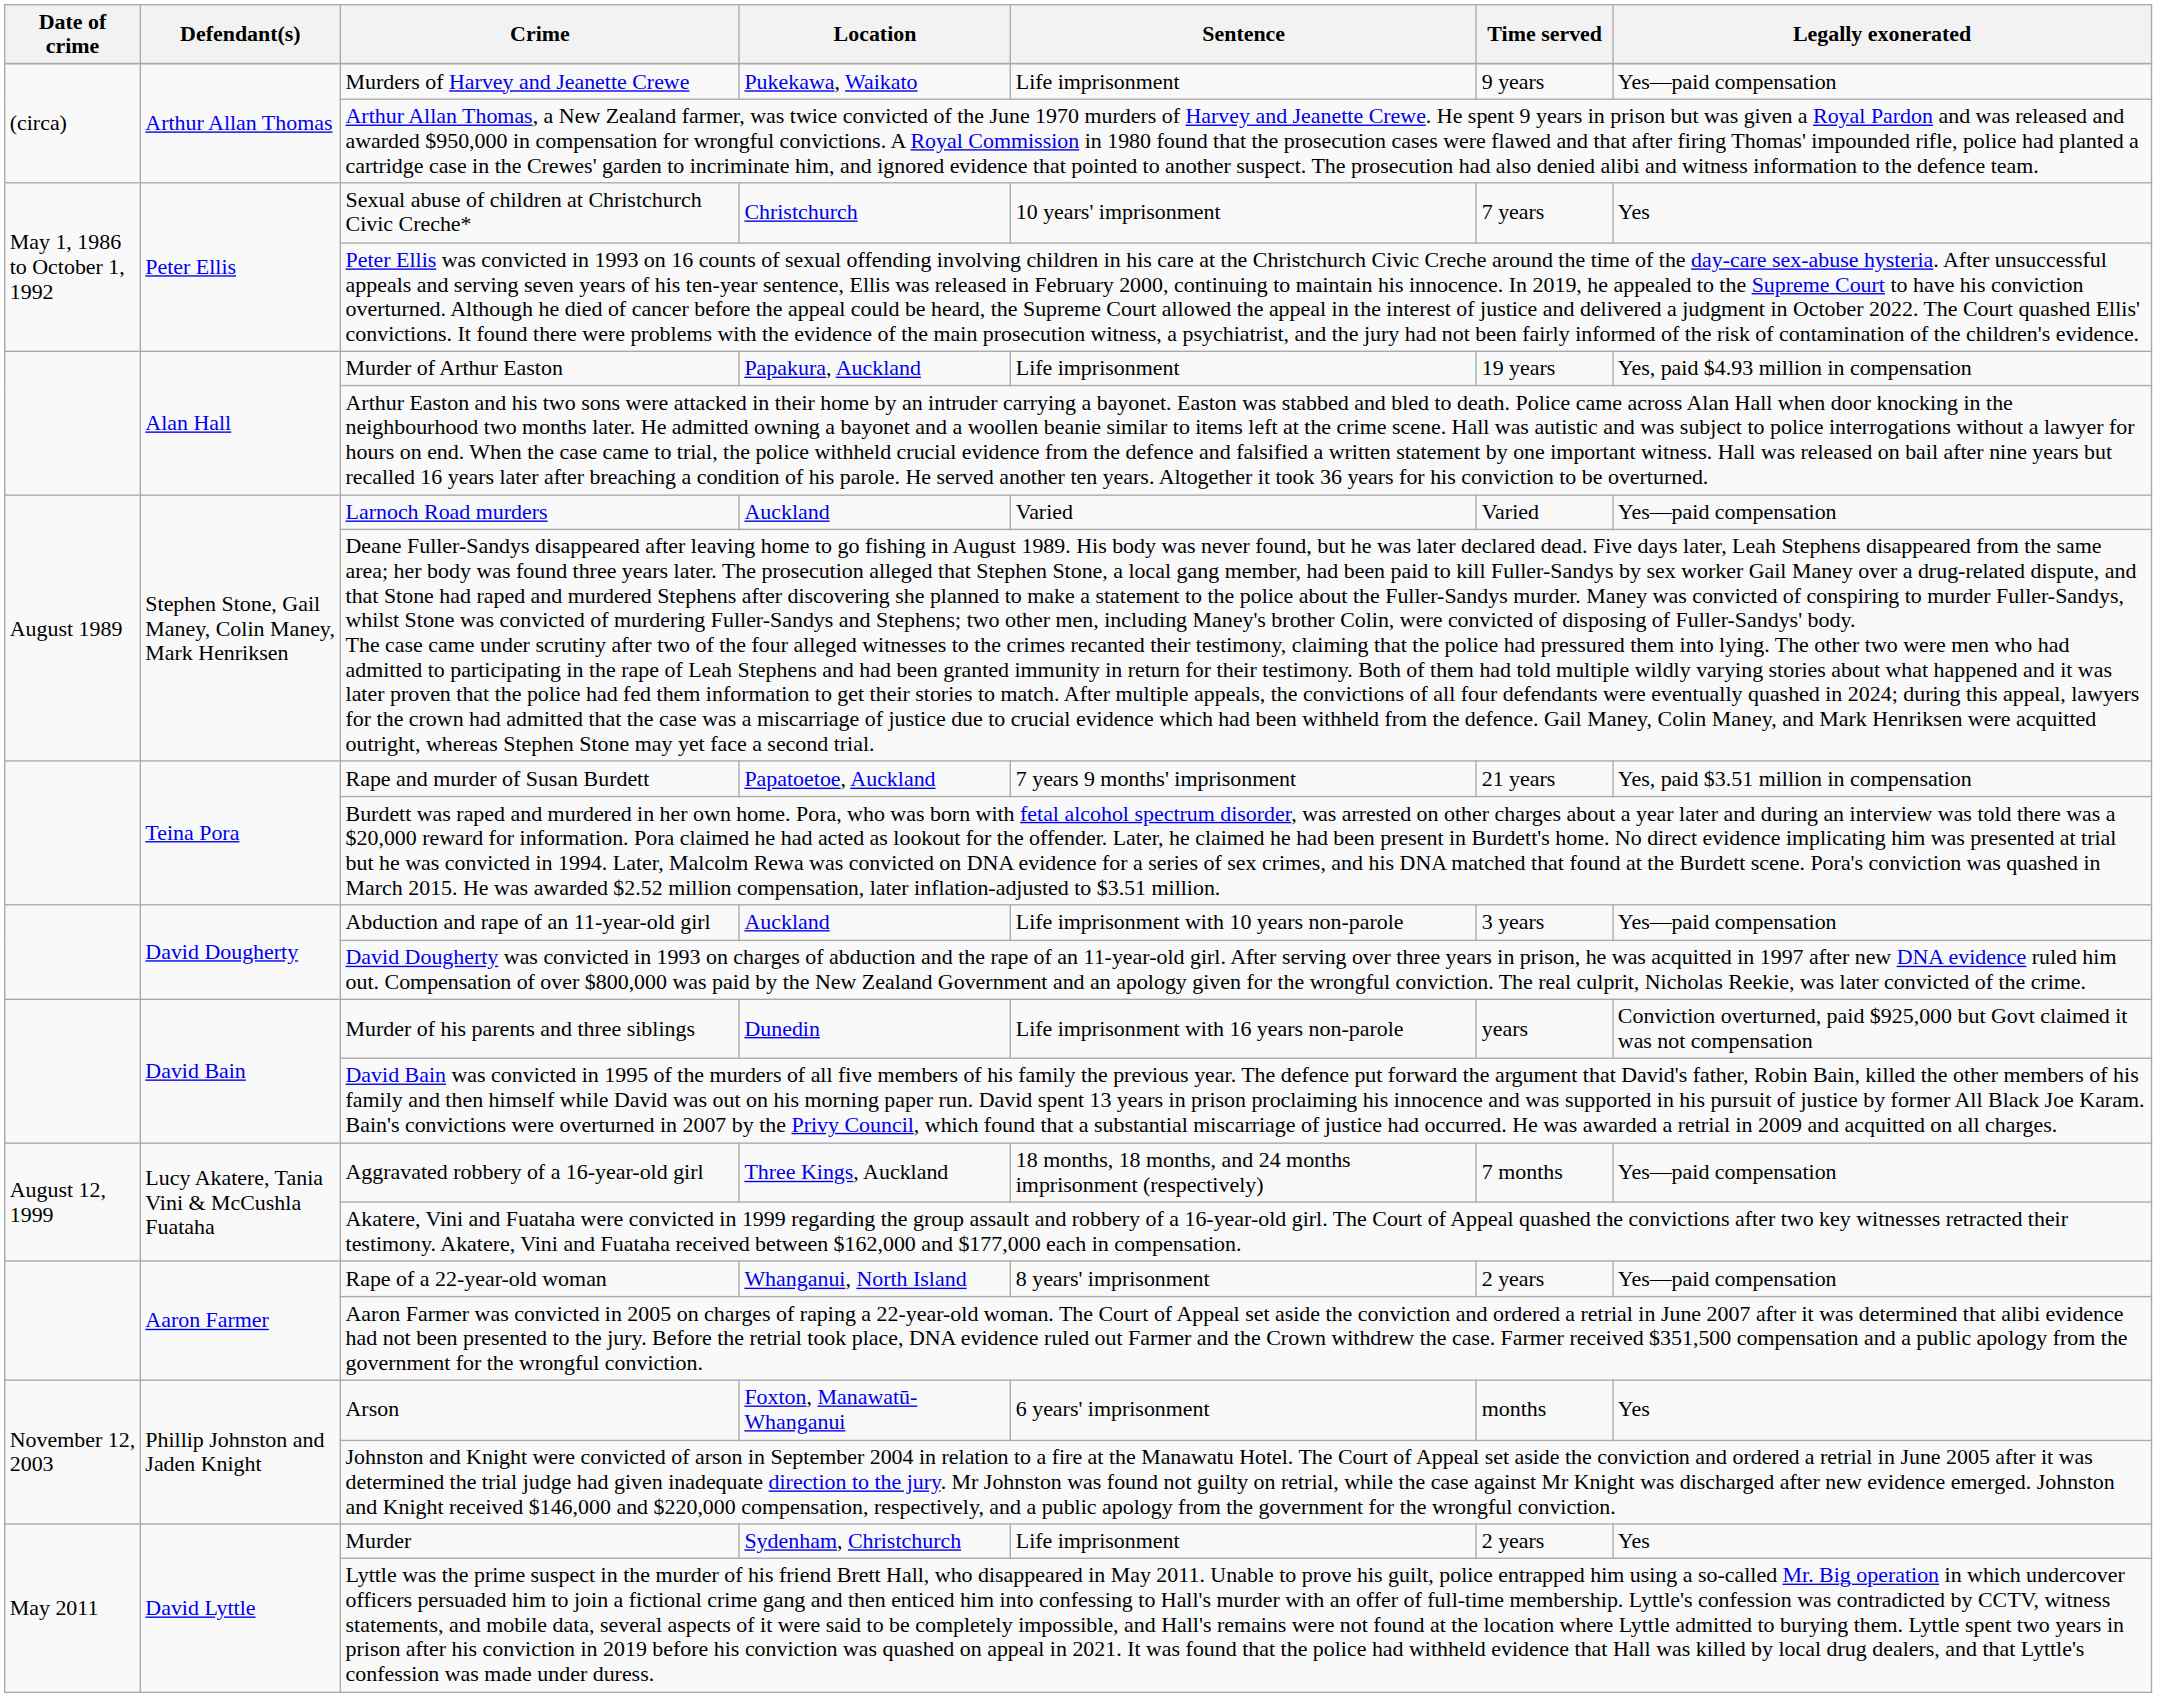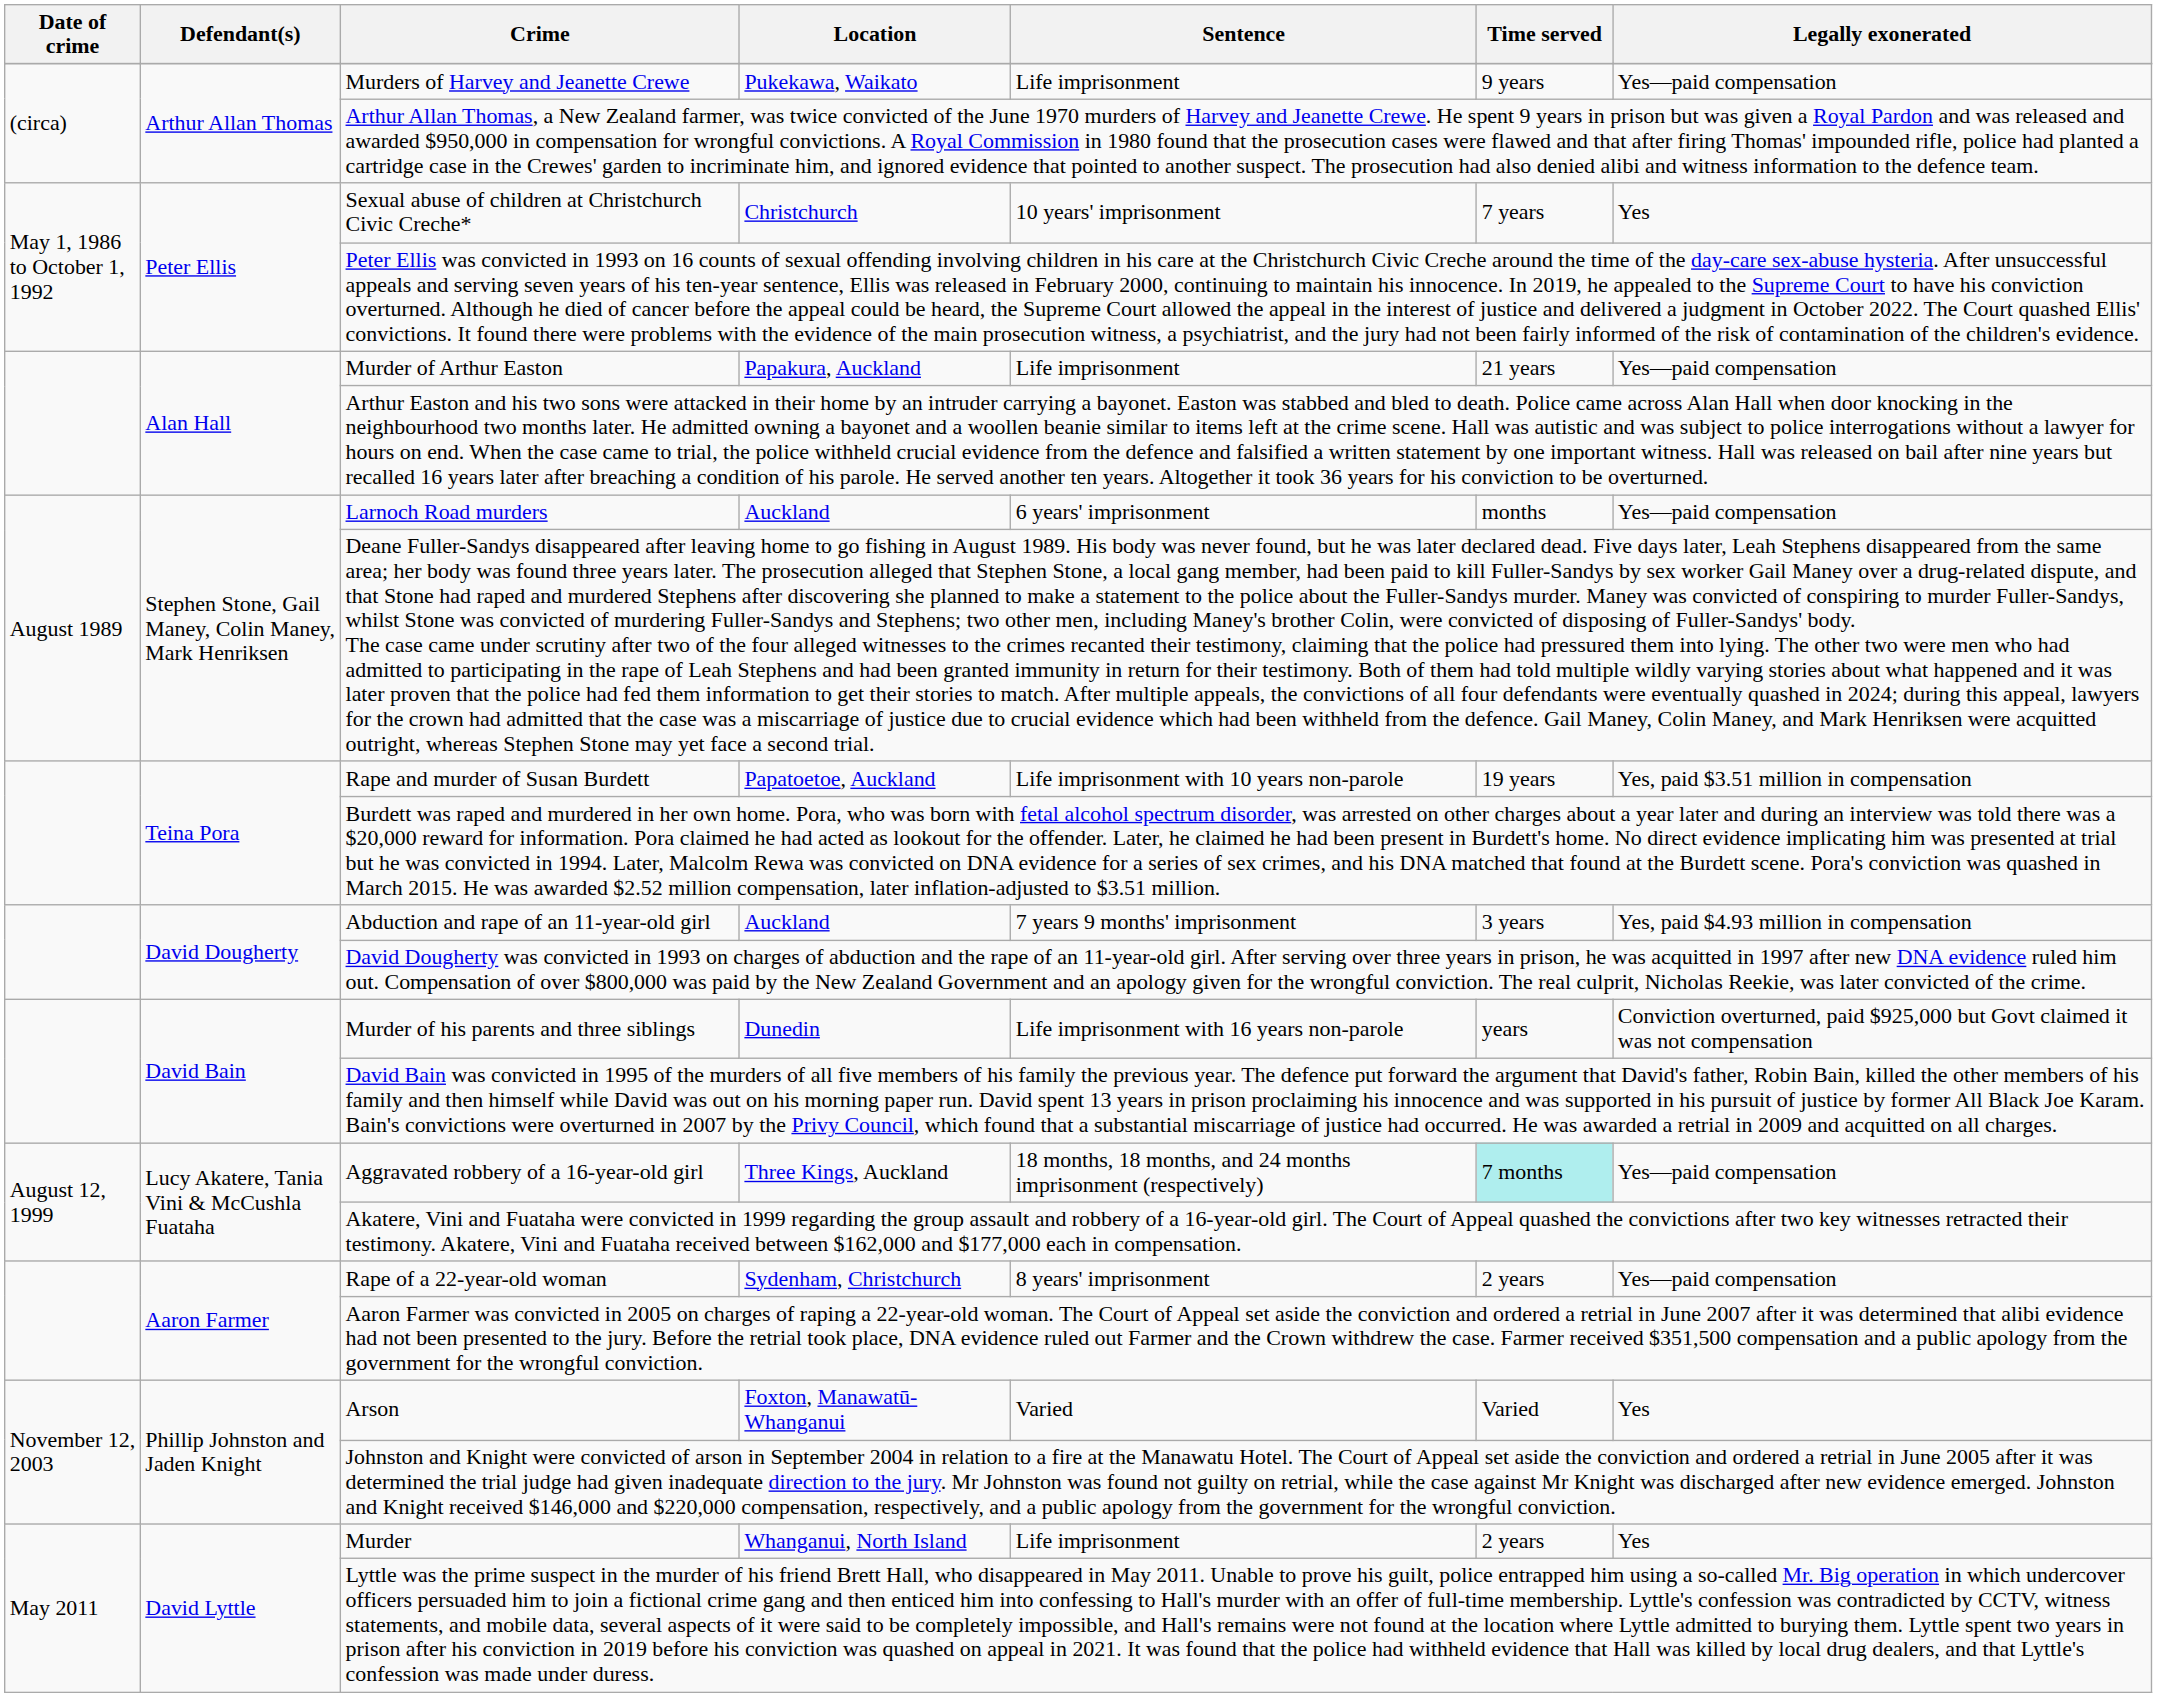 <table class="wikitable sortable">
 <tr>
 <th>Date of crime</th>
 <th>Defendant(s)</th>
 <th>Crime</th>
 <th>Location</th>
 <th>Sentence</th>
 <th>Time served</th>
 <th>Legally exonerated</th>
 </tr>
 <tr>
 </tr>
 <tr ->
 <td rowspan="2"> (circa)</td>
 <td rowspan="2"><a href='#'>Arthur Allan Thomas</a></td>
 <td>Murders of <a href='#'>Harvey and Jeanette Crewe</a></td>
 <td><a href='#'>Pukekawa</a>, <a href='#'>Waikato</a></td>
 <td>Life imprisonment</td>
 <td>9 years</td>
 <td>Yes—paid compensation</td>
 </tr>
 <tr>
 <td colspan=5><a href='#'>Arthur Allan Thomas</a>, a New Zealand farmer, was twice convicted of the June 1970 murders of <a href='#'>Harvey and Jeanette Crewe</a>. He spent 9 years in prison but was given a <a href='#'>Royal Pardon</a> and was released and awarded $950,000 in compensation for wrongful convictions. A <a href='#'>Royal Commission</a> in 1980 found that the prosecution cases were flawed and that after firing Thomas' impounded rifle, police had planted a cartridge case in the Crewes' garden to incriminate him, and ignored evidence that pointed to another suspect. The prosecution had also denied alibi and witness information to the defence team.</td>
 </tr>
 <tr>
 <td rowspan="2">May 1, 1986 to October 1, 1992</td>
 <td rowspan="2"><a href='#'>Peter Ellis</a></td>
 <td>Sexual abuse of children at Christchurch Civic Creche*</td>
 <td><a href='#'>Christchurch</a></td>
 <td>10 years' imprisonment</td>
 <td>7 years</td>
 <td>Yes</td>
 </tr>
 <tr>
 <td colspan="5"><a href='#'>Peter Ellis</a> was convicted in 1993 on 16 counts of sexual offending involving children in his care at the Christchurch Civic Creche around the time of the <a href='#'>day-care sex-abuse hysteria</a>. After unsuccessful appeals and serving seven years of his ten-year sentence, Ellis was released in February 2000, continuing to maintain his innocence. In 2019, he appealed to the <a href='#'>Supreme Court</a> to have his conviction overturned. Although he died of cancer before the appeal could be heard, the Supreme Court allowed the appeal in the interest of justice and delivered a judgment in October 2022. The Court quashed Ellis' convictions. It found there were problems with the evidence of the main prosecution witness, a psychiatrist, and the jury had not been fairly informed of the risk of contamination of the children's evidence.</td>
 </tr>
 <tr ->
 <td rowspan="2"></td>
 <td rowspan="2"><a href='#'>Alan Hall</a></td>
 <td>Murder of Arthur Easton</td>
 <td><a href='#'>Papakura</a>, <a href='#'>Auckland</a></td>
 <td>Life imprisonment</td>
-<td>19 years</td>
-<td>Yes, paid $4.93 million in compensation</td>
+<td>21 years</td>
+<td>Yes—paid compensation</td>
 </tr>
 <tr>
 <td colspan=5>Arthur Easton and his two sons were attacked in their home by an intruder carrying a bayonet. Easton was stabbed and bled to death. Police came across Alan Hall when door knocking in the neighbourhood two months later. He admitted owning a bayonet and a woollen beanie similar to items left at the crime scene. Hall was autistic and was subject to police interrogations without a lawyer for hours on end. When the case came to trial, the police withheld crucial evidence from the defence and falsified a written statement by one important witness. Hall was released on bail after nine years but recalled 16 years later after breaching a condition of his parole. He served another ten years. Altogether it took 36 years for his conviction to be overturned.</td>
 </tr>
 <tr ->
 <td rowspan="2">August 1989</td>
 <td rowspan="2">Stephen Stone, Gail Maney, Colin Maney, Mark Henriksen</td>
 <td><a href='#'>Larnoch Road murders</a></td>
 <td><a href='#'>Auckland</a></td>
-<td>Varied</td>
-<td>Varied</td>
+<td>6 years' imprisonment</td>
+<td> months</td>
 <td>Yes—paid compensation</td>
 </tr>
 <tr>
 <td colspan=5>Deane Fuller-Sandys disappeared after leaving home to go fishing in August 1989. His body was never found, but he was later declared dead. Five days later, Leah Stephens disappeared from the same area; her body was found three years later. The prosecution alleged that Stephen Stone, a local gang member, had been paid to kill Fuller-Sandys by sex worker Gail Maney over a drug-related dispute, and that Stone had raped and murdered Stephens after discovering she planned to make a statement to the police about the Fuller-Sandys murder. Maney was convicted of conspiring to murder Fuller-Sandys, whilst Stone was convicted of murdering Fuller-Sandys and Stephens; two other men, including Maney's brother Colin, were convicted of disposing of Fuller-Sandys' body.<br>The case came under scrutiny after two of the four alleged witnesses to the crimes recanted their testimony, claiming that the police had pressured them into lying. The other two were men who had admitted to participating in the rape of Leah Stephens and had been granted immunity in return for their testimony. Both of them had told multiple wildly varying stories about what happened and it was later proven that the police had fed them information to get their stories to match. After multiple appeals, the convictions of all four defendants were eventually quashed in 2024; during this appeal, lawyers for the crown had admitted that the case was a miscarriage of justice due to crucial evidence which had been withheld from the defence. Gail Maney, Colin Maney, and Mark Henriksen were acquitted outright, whereas Stephen Stone may yet face a second trial.</td>
 </tr>
 <tr ->
 <td rowspan="2"></td>
 <td rowspan="2"><a href='#'>Teina Pora</a></td>
 <td>Rape and murder of Susan Burdett</td>
 <td><a href='#'>Papatoetoe</a>, <a href='#'>Auckland</a></td>
-<td>7 years 9 months' imprisonment</td>
-<td>21 years</td>
+<td>Life imprisonment with 10 years non-parole</td>
+<td>19 years</td>
 <td>Yes, paid $3.51 million in compensation</td>
 </tr>
 <tr>
 <td colspan=5>Burdett was raped and murdered in her own home. Pora, who was born with <a href='#'>fetal alcohol spectrum disorder</a>, was arrested on other charges about a year later and during an interview was told there was a $20,000 reward for information. Pora claimed he had acted as lookout for the offender. Later, he claimed he had been present in Burdett's home. No direct evidence implicating him was presented at trial but he was convicted in 1994. Later, Malcolm Rewa was convicted on DNA evidence for a series of sex crimes, and his DNA matched that found at the Burdett scene. Pora's conviction was quashed in March 2015. He was awarded $2.52 million compensation, later inflation-adjusted to $3.51 million.</td>
 </tr>
 <tr ->
 <td rowspan="2"></td>
 <td rowspan="2"><a href='#'>David Dougherty</a></td>
 <td>Abduction and rape of an 11-year-old girl</td>
 <td><a href='#'>Auckland</a></td>
-<td>Life imprisonment with 10 years non-parole</td>
+<td>7 years 9 months' imprisonment</td>
 <td>3 years</td>
-<td>Yes—paid compensation</td>
+<td>Yes, paid $4.93 million in compensation</td>
 </tr>
 <tr>
 <td colspan=5><a href='#'>David Dougherty</a> was convicted in 1993 on charges of abduction and the rape of an 11-year-old girl. After serving over three years in prison, he was acquitted in 1997 after new <a href='#'>DNA evidence</a> ruled him out. Compensation of over $800,000 was paid by the New Zealand Government and an apology given for the wrongful conviction. The real culprit, Nicholas Reekie, was later convicted of the crime.</td>
 </tr>
 <tr ->
 <td rowspan="2"></td>
 <td rowspan="2"><a href='#'>David Bain</a></td>
 <td>Murder of his parents and three siblings</td>
 <td><a href='#'>Dunedin</a></td>
 <td>Life imprisonment with 16 years non-parole</td>
 <td> years</td>
 <td>Conviction overturned, paid $925,000 but Govt claimed it was not compensation</td>
 </tr>
 <tr>
 <td colspan=5><a href='#'>David Bain</a> was convicted in 1995 of the murders of all five members of his family the previous year. The defence put forward the argument that David's father, Robin Bain, killed the other members of his family and then himself while David was out on his morning paper run. David spent 13 years in prison proclaiming his innocence and was supported in his pursuit of justice by former All Black Joe Karam. Bain's convictions were overturned in 2007 by the <a href='#'>Privy Council</a>, which found that a substantial miscarriage of justice had occurred. He was awarded a retrial in 2009 and acquitted on all charges.</td>
 </tr>
 <tr ->
 <td rowspan="2">August 12, 1999</td>
 <td rowspan="2">Lucy Akatere, Tania Vini & McCushla Fuataha</td>
 <td>Aggravated robbery of a 16-year-old girl</td>
 <td><a href='#'>Three Kings</a>, Auckland</td>
 <td>18 months, 18 months, and 24 months imprisonment (respectively)</td>
-<td>7 months</td>
+<td style="background: paleturquoise;">7 months</td>
 <td>Yes—paid compensation</td>
 </tr>
 <tr>
 <td colspan=5>Akatere, Vini and Fuataha were convicted in 1999 regarding the group assault and robbery of a 16-year-old girl. The Court of Appeal quashed the convictions after two key witnesses retracted their testimony. Akatere, Vini and Fuataha received between $162,000 and $177,000 each in compensation.</td>
 </tr>
 <tr ->
 <td rowspan="2"></td>
 <td rowspan="2"><a href='#'>Aaron Farmer</a></td>
 <td>Rape of a 22-year-old woman</td>
-<td><a href='#'>Whanganui</a>, <a href='#'>North Island</a></td>
+<td><a href='#'>Sydenham</a>, <a href='#'>Christchurch</a></td>
 <td>8 years' imprisonment</td>
 <td>2 years</td>
 <td>Yes—paid compensation</td>
 </tr>
 <tr>
 <td colspan=5>Aaron Farmer was convicted in 2005 on charges of raping a 22-year-old woman. The Court of Appeal set aside the conviction and ordered a retrial in June 2007 after it was determined that alibi evidence had not been presented to the jury. Before the retrial took place, DNA evidence ruled out Farmer and the Crown withdrew the case. Farmer received $351,500 compensation and a public apology from the government for the wrongful conviction.</td>
 </tr>
 <tr ->
 <td rowspan="2">November 12, 2003</td>
 <td rowspan="2">Phillip Johnston and Jaden Knight</td>
 <td>Arson</td>
 <td><a href='#'>Foxton</a>, <a href='#'>Manawatū-Whanganui</a></td>
-<td>6 years' imprisonment</td>
-<td> months</td>
+<td>Varied</td>
+<td>Varied</td>
 <td>Yes</td>
 </tr>
 <tr>
 <td colspan=5>Johnston and Knight were convicted of arson in September 2004 in relation to a fire at the Manawatu Hotel. The Court of Appeal set aside the conviction and ordered a retrial in June 2005 after it was determined the trial judge had given inadequate <a href='#'>direction to the jury</a>. Mr Johnston was found not guilty on retrial, while the case against Mr Knight was discharged after new evidence emerged. Johnston and Knight received $146,000 and $220,000 compensation, respectively, and a public apology from the government for the wrongful conviction.</td>
 </tr>
 <tr>
 <td rowspan="2">May 2011</td>
 <td rowspan="2"><a href='#'>David Lyttle</a></td>
 <td>Murder</td>
-<td><a href='#'>Sydenham</a>, <a href='#'>Christchurch</a></td>
+<td><a href='#'>Whanganui</a>, <a href='#'>North Island</a></td>
 <td>Life imprisonment</td>
 <td>2 years</td>
 <td>Yes</td>
 </tr>
 <tr>
 <td colspan=5>Lyttle was the prime suspect in the murder of his friend Brett Hall, who disappeared in May 2011. Unable to prove his guilt, police entrapped him using a so-called <a href='#'>Mr. Big operation</a> in which undercover officers persuaded him to join a fictional crime gang and then enticed him into confessing to Hall's murder with an offer of full-time membership. Lyttle's confession was contradicted by CCTV, witness statements, and mobile data, several aspects of it were said to be completely impossible, and Hall's remains were not found at the location where Lyttle admitted to burying them. Lyttle spent two years in prison after his conviction in 2019 before his conviction was quashed on appeal in 2021. It was found that the police had withheld evidence that Hall was killed by local drug dealers, and that Lyttle's confession was made under duress.</td>
 </tr>
 <tr>
 </tr>
 </table>
